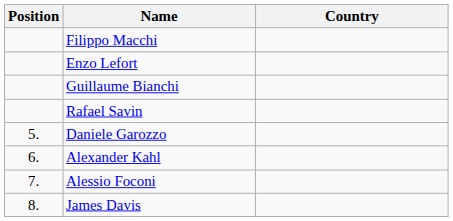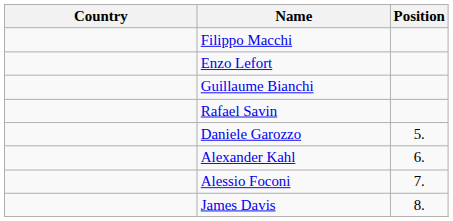 <table class="wikitable">
 <tr>
+<th width="200">Country</th>
+<th width="200">Name</th>
 <th width="20">Position</th>
-<th width="200">Name</th>
-<th width="200">Country</th>
 </tr>
 <tr>
+<td></td>
+<td><a href='#'>Filippo Macchi</a></td>
 <td align=center></td>
-<td><a href='#'>Filippo Macchi</a></td>
-<td></td>
 </tr>
 <tr>
+<td></td>
+<td><a href='#'>Enzo Lefort</a></td>
 <td align=center></td>
-<td><a href='#'>Enzo Lefort</a></td>
-<td></td>
 </tr>
 <tr>
+<td></td>
+<td><a href='#'>Guillaume Bianchi</a></td>
 <td align=center></td>
-<td><a href='#'>Guillaume Bianchi</a></td>
-<td></td>
 </tr>
 <tr>
+<td></td>
+<td><a href='#'>Rafael Savin</a></td>
 <td align=center></td>
-<td><a href='#'>Rafael Savin</a></td>
-<td></td>
 </tr>
 <tr>
+<td></td>
+<td><a href='#'>Daniele Garozzo</a></td>
 <td align=center>5.</td>
-<td><a href='#'>Daniele Garozzo</a></td>
-<td></td>
 </tr>
 <tr>
+<td></td>
+<td><a href='#'>Alexander Kahl</a></td>
 <td align=center>6.</td>
-<td><a href='#'>Alexander Kahl</a></td>
-<td></td>
 </tr>
 <tr>
+<td></td>
+<td><a href='#'>Alessio Foconi</a></td>
 <td align=center>7.</td>
-<td><a href='#'>Alessio Foconi</a></td>
-<td></td>
 </tr>
 <tr>
+<td></td>
+<td><a href='#'>James Davis</a></td>
 <td align=center>8.</td>
-<td><a href='#'>James Davis</a></td>
-<td></td>
 </tr>
 </table>
